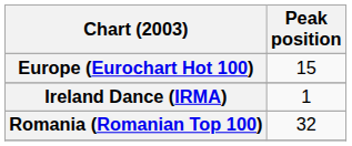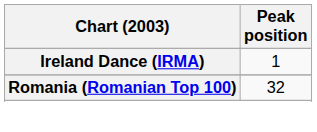 <table class="wikitable sortable plainrowheaders">
 <tr>
 <th scope="col">Chart (2003)</th>
 <th scope="col">Peak<br>position</th>
 </tr>
 <tr>
 </tr>
 <tr>
-</tr>
-<tr>
-<th scope="row">Europe (<a href='#'>Eurochart Hot 100</a>)</th>
-<td align="center">15</td>
 </tr>
 <tr>
 </tr>
 <tr>
 </tr>
 <tr>
 </tr>
 <tr>
 <th scope="row">Ireland Dance (<a href='#'>IRMA</a>)</th>
 <td align="center">1</td>
 </tr>
 <tr>
 </tr>
 <tr>
 </tr>
 <tr>
 </tr>
 <tr>
 <th scope="row">Romania (<a href='#'>Romanian Top 100</a>)</th>
 <td align="center">32</td>
 </tr>
 <tr>
 </tr>
 <tr>
 </tr>
 <tr>
 </tr>
 </table>
